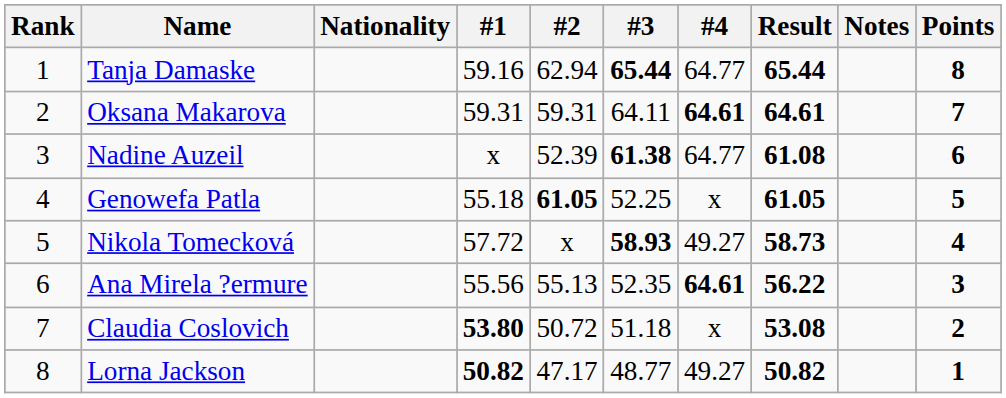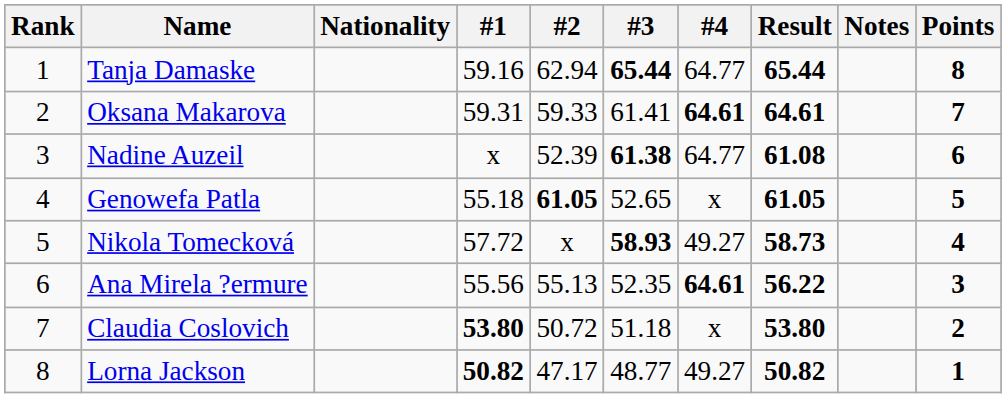 <table class="wikitable sortable" style="text-align:center">
 <tr>
 <th>Rank</th>
 <th>Name</th>
 <th>Nationality</th>
 <th>#1</th>
 <th>#2</th>
 <th>#3</th>
 <th>#4</th>
 <th>Result</th>
 <th>Notes</th>
 <th>Points</th>
 </tr>
 <tr>
 <td>1</td>
 <td align=left><a href='#'>Tanja Damaske</a></td>
 <td align=left></td>
 <td>59.16</td>
 <td>62.94</td>
 <td><strong>65.44</strong></td>
 <td>64.77</td>
 <td><strong>65.44</strong></td>
 <td></td>
 <td><strong>8</strong></td>
 </tr>
 <tr>
 <td>2</td>
 <td align=left><a href='#'>Oksana Makarova</a></td>
 <td align=left></td>
 <td>59.31</td>
-<td>59.31</td>
-<td>64.11</td>
+<td>59.33</td>
+<td>61.41</td>
 <td><strong>64.61</strong></td>
 <td><strong>64.61</strong></td>
 <td></td>
 <td><strong>7</strong></td>
 </tr>
 <tr>
 <td>3</td>
 <td align=left><a href='#'>Nadine Auzeil</a></td>
 <td align=left></td>
 <td>x</td>
 <td>52.39</td>
 <td><strong>61.38</strong></td>
 <td>64.77</td>
 <td><strong>61.08</strong></td>
 <td></td>
 <td><strong>6</strong></td>
 </tr>
 <tr>
 <td>4</td>
 <td align=left><a href='#'>Genowefa Patla</a></td>
 <td align=left></td>
 <td>55.18</td>
 <td><strong>61.05</strong></td>
-<td>52.25</td>
+<td>52.65</td>
 <td>x</td>
 <td><strong>61.05</strong></td>
 <td></td>
 <td><strong>5</strong></td>
 </tr>
 <tr>
 <td>5</td>
 <td align=left><a href='#'>Nikola Tomecková</a></td>
 <td align=left></td>
 <td>57.72</td>
 <td>x</td>
 <td><strong>58.93</strong></td>
 <td>49.27</td>
 <td><strong>58.73</strong></td>
 <td></td>
 <td><strong>4</strong></td>
 </tr>
 <tr>
 <td>6</td>
 <td align=left><a href='#'>Ana Mirela ?ermure</a></td>
 <td align=left></td>
 <td>55.56</td>
 <td>55.13</td>
 <td>52.35</td>
 <td><strong>64.61</strong></td>
 <td><strong>56.22</strong></td>
 <td></td>
 <td><strong>3</strong></td>
 </tr>
 <tr>
 <td>7</td>
 <td align=left><a href='#'>Claudia Coslovich</a></td>
 <td align=left></td>
 <td><strong>53.80</strong></td>
 <td>50.72</td>
 <td>51.18</td>
 <td>x</td>
-<td><strong>53.08</strong></td>
+<td><strong>53.80</strong></td>
 <td></td>
 <td><strong>2</strong></td>
 </tr>
 <tr>
 <td>8</td>
 <td align=left><a href='#'>Lorna Jackson</a></td>
 <td align=left></td>
 <td><strong>50.82</strong></td>
 <td>47.17</td>
 <td>48.77</td>
 <td>49.27</td>
 <td><strong>50.82</strong></td>
 <td></td>
 <td><strong>1</strong></td>
 </tr>
 </table>
